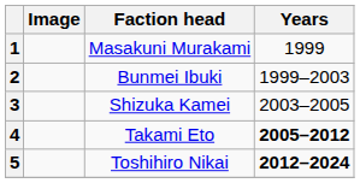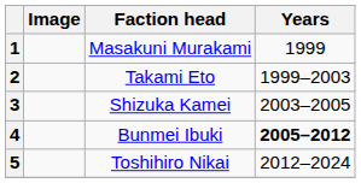 <table class="wikitable" style="text-align:center">
 <tr>
 <th></th>
 <th>Image</th>
 <th>Faction head</th>
 <th>Years</th>
 </tr>
 <tr>
 <th><strong>1</strong></th>
 <td></td>
 <td><a href='#'>Masakuni Murakami</a></td>
 <td>1999</td>
 </tr>
 <tr>
 <th><strong>2</strong></th>
 <td></td>
-<td><a href='#'>Bunmei Ibuki</a></td>
+<td><a href='#'>Takami Eto</a></td>
 <td>1999–2003</td>
 </tr>
 <tr>
 <th><strong>3</strong></th>
 <td></td>
 <td><a href='#'>Shizuka Kamei</a></td>
 <td>2003–2005</td>
 </tr>
 <tr>
 <th><strong>4</strong></th>
 <td></td>
-<td><a href='#'>Takami Eto</a></td>
+<td><a href='#'>Bunmei Ibuki</a></td>
 <td><strong>2005–2012</strong></td>
 </tr>
 <tr>
 <th><strong>5</strong></th>
 <td></td>
 <td><a href='#'>Toshihiro Nikai</a></td>
-<td><strong>2012–2024</strong></td>
+<td>2012–2024</td>
 </tr>
 <tr>
 </tr>
 </table>
